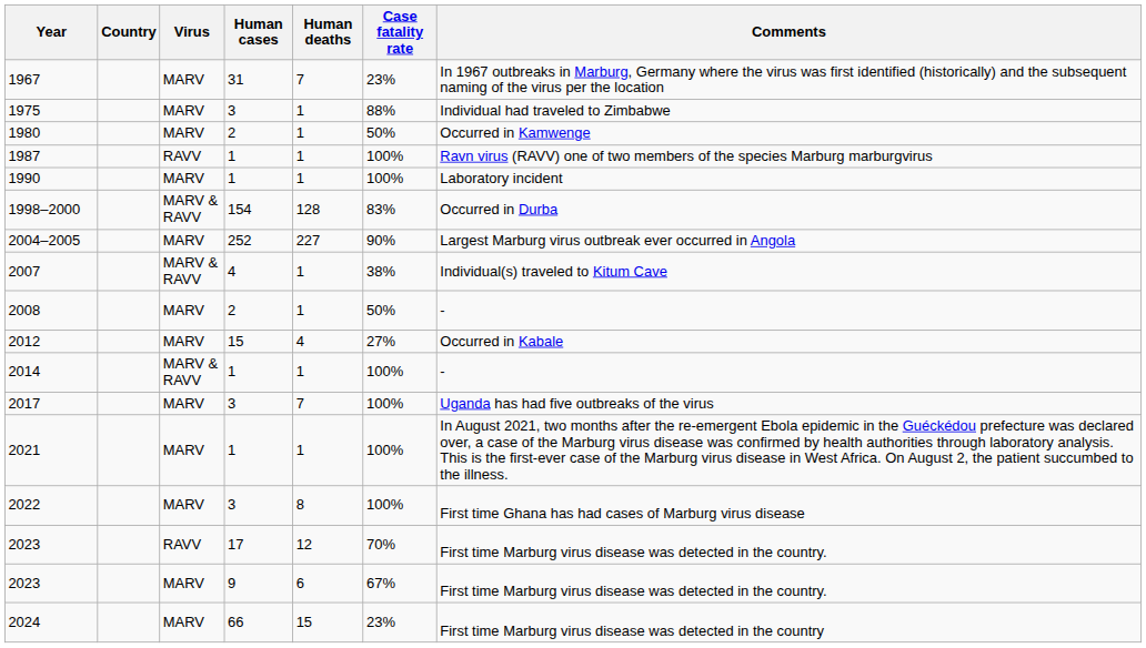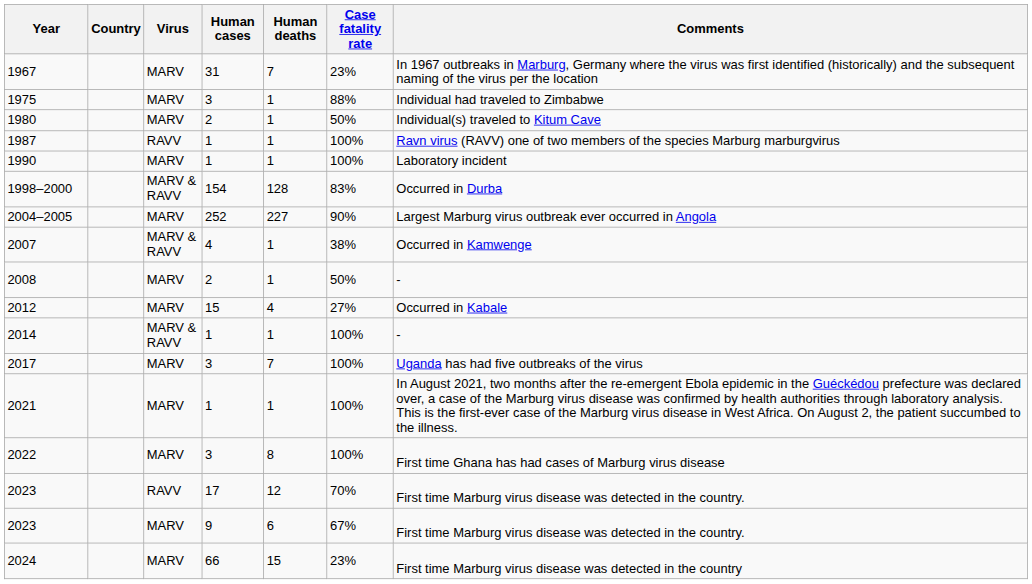 <table class="wikitable sortable" style ="width: 100%">
 <tr>
 <th style="width:6.0em">Year</th>
 <th>Country</th>
 <th>Virus</th>
 <th data-sort-type="number">Human cases</th>
 <th data-sort-type="number">Human deaths</th>
 <th data-sort-type="number"><a href='#'>Case fatality rate</a></th>
 <th>Comments</th>
 </tr>
 <tr>
 <td>1967</td>
 <td><br></td>
 <td>MARV</td>
 <td>31</td>
 <td>7</td>
 <td>23%</td>
 <td> In 1967 outbreaks in <a href='#'>Marburg</a>, Germany where the virus was first identified (historically) and the subsequent naming of the virus per the location</td>
 </tr>
 <tr>
 <td>1975</td>
 <td><br></td>
 <td>MARV</td>
 <td>3</td>
 <td>1</td>
 <td>88%</td>
 <td>Individual had traveled to Zimbabwe</td>
 </tr>
 <tr>
 <td>1980</td>
 <td></td>
 <td>MARV</td>
 <td>2</td>
 <td>1</td>
 <td>50%</td>
-<td>Occurred in <a href='#'>Kamwenge</a></td>
+<td>Individual(s) traveled to <a href='#'>Kitum Cave</a></td>
 </tr>
 <tr>
 <td>1987</td>
 <td></td>
 <td>RAVV</td>
 <td>1</td>
 <td>1</td>
 <td>100%</td>
 <td><a href='#'>Ravn virus</a> (RAVV) one of two members of the species Marburg marburgvirus</td>
 </tr>
 <tr>
 <td>1990</td>
 <td></td>
 <td>MARV</td>
 <td>1</td>
 <td>1</td>
 <td>100%</td>
 <td>Laboratory incident</td>
 </tr>
 <tr>
 <td>1998–2000</td>
 <td></td>
 <td>MARV & RAVV</td>
 <td>154</td>
 <td>128</td>
 <td>83%</td>
 <td>Occurred in <a href='#'>Durba</a></td>
 </tr>
 <tr>
 <td>2004–2005</td>
 <td></td>
 <td>MARV</td>
 <td>252</td>
 <td>227</td>
 <td>90%</td>
 <td>Largest Marburg virus outbreak ever occurred in <a href='#'>Angola</a></td>
 </tr>
 <tr>
 <td>2007</td>
 <td></td>
 <td>MARV & RAVV</td>
 <td>4</td>
 <td>1</td>
 <td>38%</td>
-<td>Individual(s) traveled to <a href='#'>Kitum Cave</a></td>
+<td>Occurred in <a href='#'>Kamwenge</a></td>
 </tr>
 <tr>
 <td>2008</td>
 <td><br><br></td>
 <td>MARV</td>
 <td>2</td>
 <td>1</td>
 <td>50%</td>
 <td>              -</td>
 </tr>
 <tr>
 <td>2012</td>
 <td></td>
 <td>MARV</td>
 <td>15</td>
 <td>4</td>
 <td>27%</td>
 <td>Occurred in <a href='#'>Kabale</a></td>
 </tr>
 <tr>
 <td>2014</td>
 <td></td>
 <td>MARV & RAVV</td>
 <td>1</td>
 <td>1</td>
 <td>100%</td>
 <td>              -</td>
 </tr>
 <tr>
 <td>2017</td>
 <td></td>
 <td>MARV</td>
 <td>3</td>
 <td>7</td>
 <td>100%</td>
 <td><a href='#'>Uganda</a> has had five outbreaks of the virus</td>
 </tr>
 <tr>
 <td>2021</td>
 <td></td>
 <td>MARV</td>
 <td>1</td>
 <td>1</td>
 <td>100%</td>
 <td> In August 2021, two months after the re-emergent Ebola epidemic in the <a href='#'>Guéckédou</a> prefecture was declared over, a case of the Marburg virus disease was confirmed by health authorities through laboratory analysis. This is the first-ever case of the Marburg virus disease in West Africa. On August 2, the patient succumbed to the illness.</td>
 </tr>
 <tr>
 <td>2022</td>
 <td></td>
 <td>MARV</td>
 <td>3</td>
 <td>8</td>
 <td>100%</td>
 <td><br>First time Ghana has had cases of Marburg virus disease</td>
 </tr>
 <tr>
 <td>2023</td>
 <td></td>
 <td>RAVV</td>
 <td>17</td>
 <td>12</td>
 <td>70%</td>
 <td><br>First time Marburg virus disease was detected in the country.</td>
 </tr>
 <tr>
 <td>2023</td>
 <td></td>
 <td>MARV</td>
 <td>9</td>
 <td>6</td>
 <td>67%</td>
 <td><br>First time Marburg virus disease was detected in the country.</td>
 </tr>
 <tr>
 <td>2024</td>
 <td></td>
 <td>MARV</td>
 <td>66</td>
 <td>15</td>
 <td>23%</td>
 <td><br>First time Marburg virus disease was detected in the country</td>
 </tr>
 </table>
